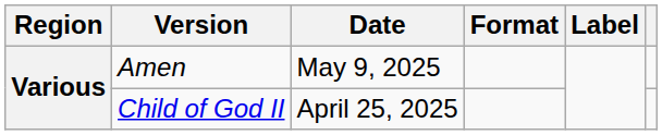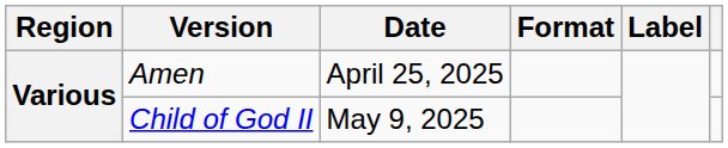 <table class="wikitable plainrowheaders">
 <tr>
 <th scope="col">Region</th>
 <th scope="col">Version</th>
 <th scope="col">Date</th>
 <th scope="col">Format</th>
 <th scope="col">Label</th>
 <th scope="col"></th>
 </tr>
 <tr>
 <th scope="row" rowspan="2">Various</th>
 <td><em>Amen</em></td>
-<td>May 9, 2025</td>
+<td>April 25, 2025</td>
 <td></td>
 <td rowspan="2"></td>
 <td></td>
 </tr>
 <tr>
 <td><em><a href='#'>Child of God II</a></em></td>
-<td>April 25, 2025</td>
+<td>May 9, 2025</td>
 <td></td>
 <td></td>
 </tr>
 </table>
